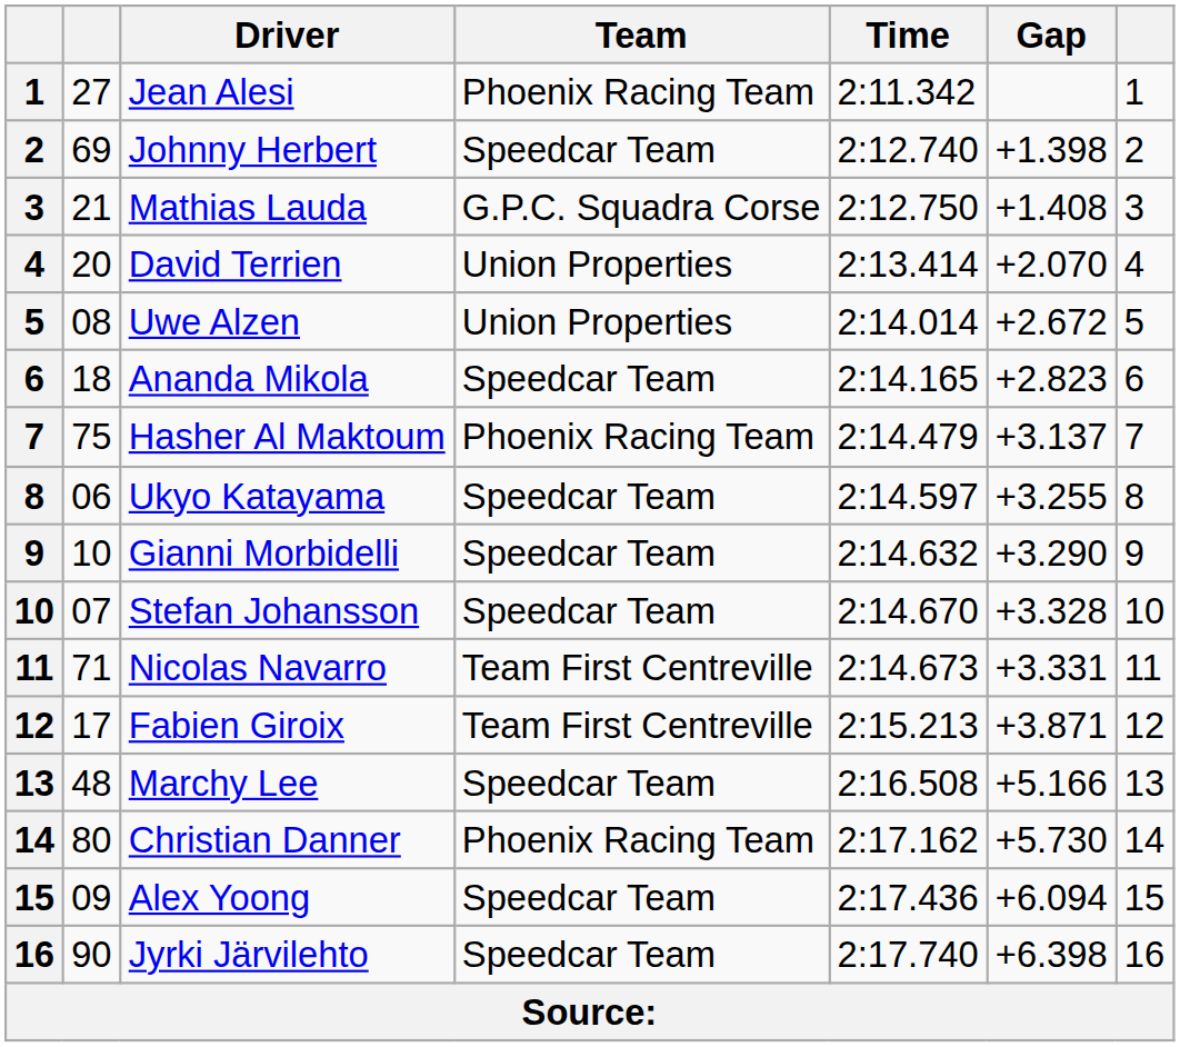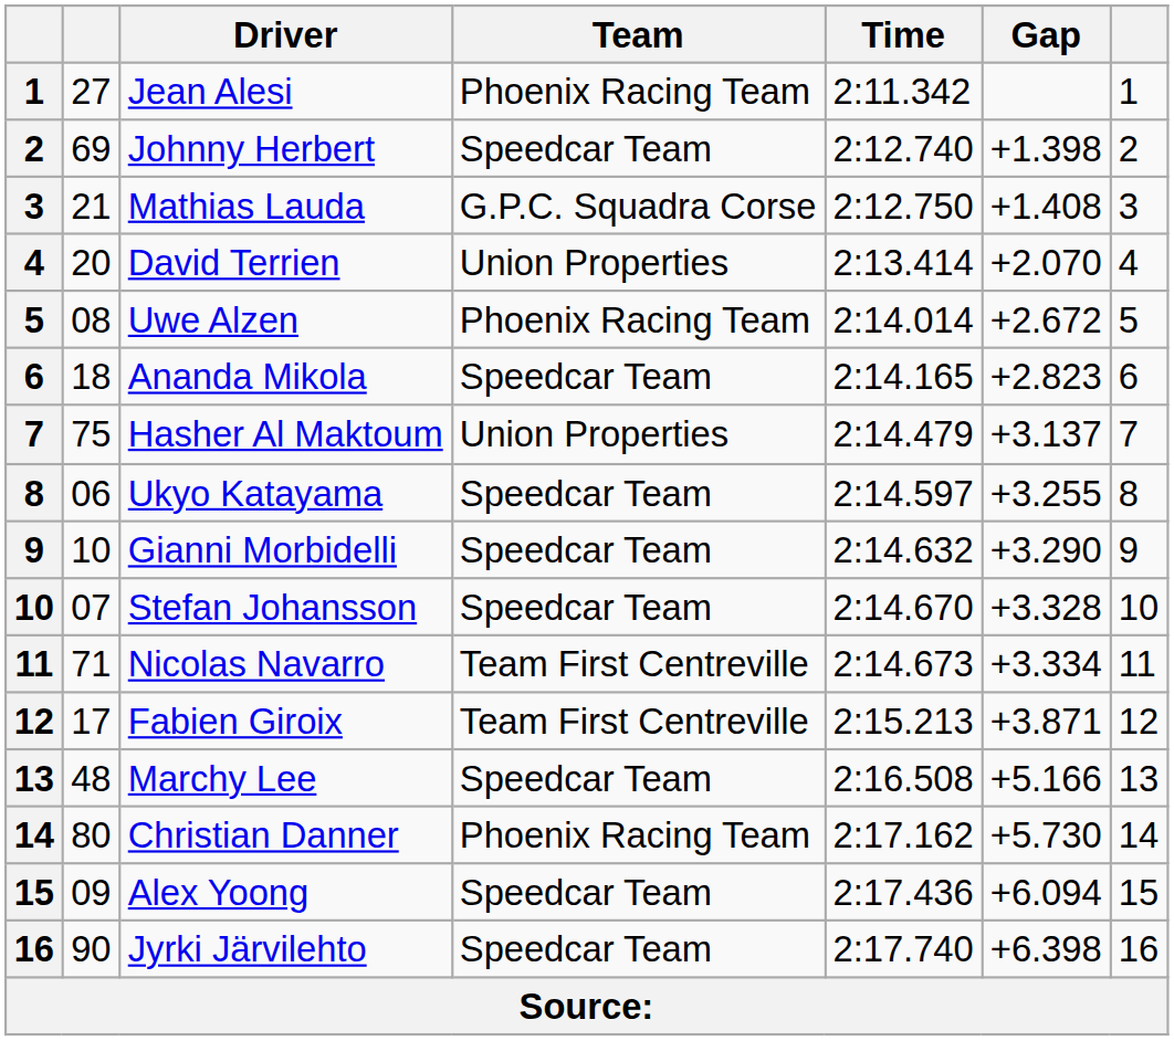 <table class="wikitable" style="font-size: 95%">
 <tr>
 <th></th>
 <th></th>
 <th>Driver</th>
 <th>Team</th>
 <th>Time</th>
 <th>Gap</th>
 <th></th>
 </tr>
 <tr>
 <th>1</th>
 <td>27</td>
 <td> <a href='#'>Jean Alesi</a></td>
 <td>Phoenix Racing Team</td>
 <td>2:11.342</td>
 <td></td>
 <td>1</td>
 </tr>
 <tr>
 <th>2</th>
 <td>69</td>
 <td> <a href='#'>Johnny Herbert</a></td>
 <td>Speedcar Team</td>
 <td>2:12.740</td>
 <td>+1.398</td>
 <td>2</td>
 </tr>
 <tr>
 <th>3</th>
 <td>21</td>
 <td> <a href='#'>Mathias Lauda</a></td>
 <td>G.P.C. Squadra Corse</td>
 <td>2:12.750</td>
 <td>+1.408</td>
 <td>3</td>
 </tr>
 <tr>
 <th>4</th>
 <td>20</td>
 <td> <a href='#'>David Terrien</a></td>
 <td>Union Properties</td>
 <td>2:13.414</td>
 <td>+2.070</td>
 <td>4</td>
 </tr>
 <tr>
 <th>5</th>
 <td>08</td>
 <td> <a href='#'>Uwe Alzen</a></td>
-<td>Union Properties</td>
+<td>Phoenix Racing Team</td>
 <td>2:14.014</td>
 <td>+2.672</td>
 <td>5</td>
 </tr>
 <tr>
 <th>6</th>
 <td>18</td>
 <td> <a href='#'>Ananda Mikola</a></td>
 <td>Speedcar Team</td>
 <td>2:14.165</td>
 <td>+2.823</td>
 <td>6</td>
 </tr>
 <tr>
 <th>7</th>
 <td>75</td>
 <td> <a href='#'>Hasher Al Maktoum</a></td>
-<td>Phoenix Racing Team</td>
+<td>Union Properties</td>
 <td>2:14.479</td>
 <td>+3.137</td>
 <td>7</td>
 </tr>
 <tr>
 <th>8</th>
 <td>06</td>
 <td> <a href='#'>Ukyo Katayama</a></td>
 <td>Speedcar Team</td>
 <td>2:14.597</td>
 <td>+3.255</td>
 <td>8</td>
 </tr>
 <tr>
 <th>9</th>
 <td>10</td>
 <td> <a href='#'>Gianni Morbidelli</a></td>
 <td>Speedcar Team</td>
 <td>2:14.632</td>
 <td>+3.290</td>
 <td>9</td>
 </tr>
 <tr>
 <th>10</th>
 <td>07</td>
 <td> <a href='#'>Stefan Johansson</a></td>
 <td>Speedcar Team</td>
 <td>2:14.670</td>
 <td>+3.328</td>
 <td>10</td>
 </tr>
 <tr>
 <th>11</th>
 <td>71</td>
 <td> <a href='#'>Nicolas Navarro</a></td>
 <td>Team First Centreville</td>
 <td>2:14.673</td>
-<td>+3.331</td>
+<td>+3.334</td>
 <td>11</td>
 </tr>
 <tr>
 <th>12</th>
 <td>17</td>
 <td> <a href='#'>Fabien Giroix</a></td>
 <td>Team First Centreville</td>
 <td>2:15.213</td>
 <td>+3.871</td>
 <td>12</td>
 </tr>
 <tr>
 <th>13</th>
 <td>48</td>
 <td> <a href='#'>Marchy Lee</a></td>
 <td>Speedcar Team</td>
 <td>2:16.508</td>
 <td>+5.166</td>
 <td>13</td>
 </tr>
 <tr>
 <th>14</th>
 <td>80</td>
 <td> <a href='#'>Christian Danner</a></td>
 <td>Phoenix Racing Team</td>
 <td>2:17.162</td>
 <td>+5.730</td>
 <td>14</td>
 </tr>
 <tr>
 <th>15</th>
 <td>09</td>
 <td> <a href='#'>Alex Yoong</a></td>
 <td>Speedcar Team</td>
 <td>2:17.436</td>
 <td>+6.094</td>
 <td>15</td>
 </tr>
 <tr>
 <th>16</th>
 <td>90</td>
 <td> <a href='#'>Jyrki Järvilehto</a></td>
 <td>Speedcar Team</td>
 <td>2:17.740</td>
 <td>+6.398</td>
 <td>16</td>
 </tr>
 <tr>
 <th colspan="7">Source:</th>
 </tr>
 </table>
